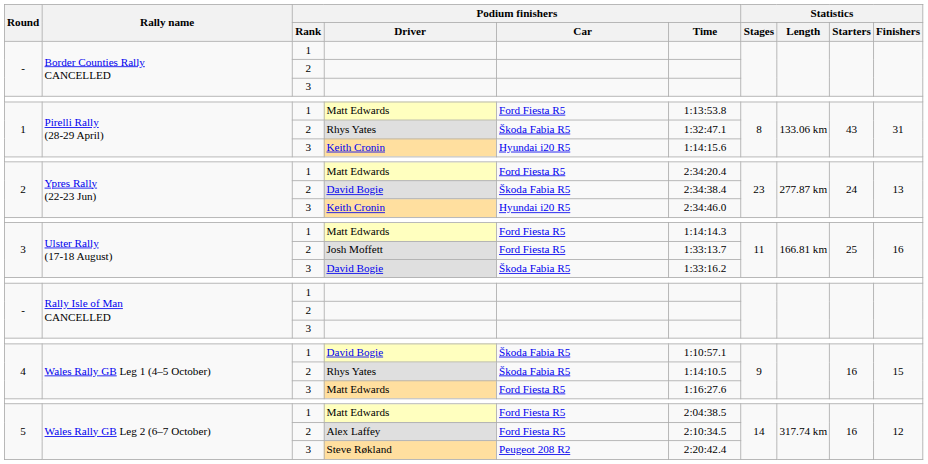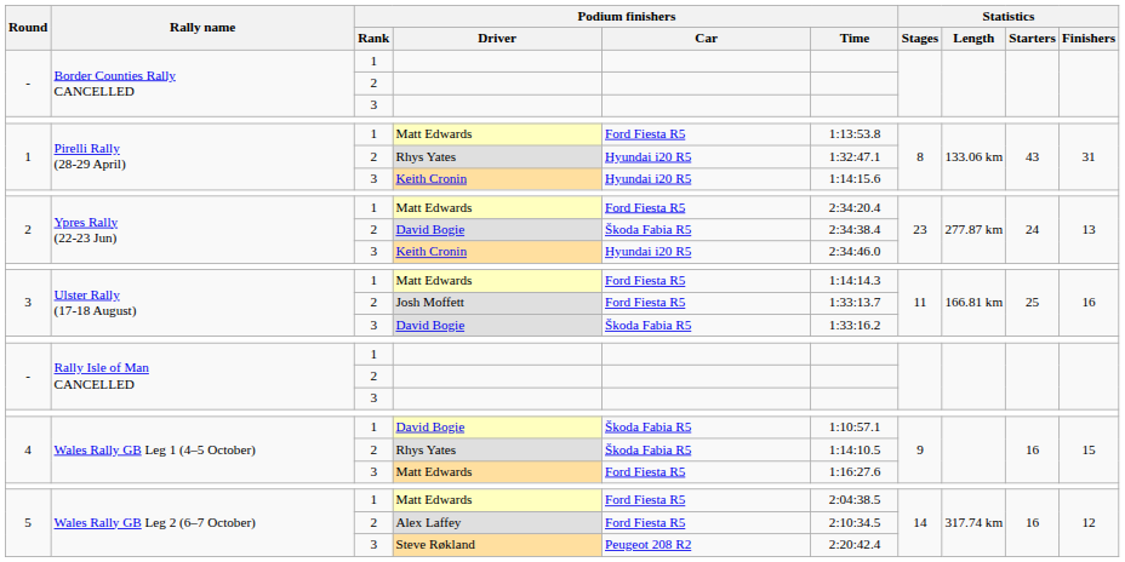 <table class="wikitable" style="font-size:85%;">
 <tr>
 <th rowspan=2>Round</th>
 <th style="width:22em" rowspan=2>Rally name</th>
 <th colspan=4>Podium finishers</th>
 <th colspan=4>Statistics</th>
 </tr>
 <tr>
 <th>Rank</th>
 <th style="width:15em">Driver</th>
 <th style="width:15em">Car</th>
 <th style="width:6em">Time</th>
 <th>Stages</th>
 <th>Length</th>
 <th>Starters</th>
 <th>Finishers</th>
 </tr>
 <tr>
 <td rowspan="3" style="text-align:center;">-</td>
 <td rowspan=3> <a href='#'>Border Counties Rally</a><br>CANCELLED</td>
 <td align=center>1</td>
 <td></td>
 <td></td>
 <td align=center></td>
 <td rowspan="3" style="text-align:center;"></td>
 <td rowspan="3" style="text-align:center;"></td>
 <td rowspan="3" style="text-align:center;"></td>
 <td rowspan="3" style="text-align:center;"></td>
 </tr>
 <tr>
 <td align=center>2</td>
 <td></td>
 <td></td>
 <td align=center></td>
 </tr>
 <tr>
 <td align=center>3</td>
 <td></td>
 <td></td>
 <td align=center></td>
 </tr>
 <tr style="background:white;">
 <td colspan="10"></td>
 </tr>
 <tr>
 <td rowspan="3" style="text-align:center;">1</td>
 <td rowspan=3> <a href='#'>Pirelli Rally</a><br>(28-29 April)</td>
 <td align=center>1</td>
 <td style="background:#ffffbf;"> Matt Edwards</td>
 <td><a href='#'>Ford Fiesta R5</a></td>
 <td align=center>1:13:53.8</td>
 <td rowspan="3" style="text-align:center;">8</td>
 <td rowspan="3" style="text-align:center;">133.06 km</td>
 <td rowspan="3" style="text-align:center;">43</td>
 <td rowspan="3" style="text-align:center;">31</td>
 </tr>
 <tr>
 <td align=center>2</td>
 <td style="background:#dfdfdf;"> Rhys Yates</td>
-<td><a href='#'>Škoda Fabia R5</a></td>
+<td><a href='#'>Hyundai i20 R5</a></td>
 <td align=center>1:32:47.1</td>
 </tr>
 <tr>
 <td align=center>3</td>
 <td style="background:#ffdf9f;"> <a href='#'>Keith Cronin</a></td>
 <td><a href='#'>Hyundai i20 R5</a></td>
 <td align=center>1:14:15.6</td>
 </tr>
 <tr style="background:white;">
 <td colspan="12"></td>
 </tr>
 <tr>
 <td rowspan="3" style="text-align:center;">2</td>
 <td rowspan=3> <a href='#'>Ypres Rally</a><br>(22-23 Jun)</td>
 <td align=center>1</td>
 <td style="background:#ffffbf;"> Matt Edwards</td>
 <td><a href='#'>Ford Fiesta R5</a></td>
 <td align=center>2:34:20.4</td>
 <td rowspan="3" style="text-align:center;">23</td>
 <td rowspan="3" style="text-align:center;">277.87 km</td>
 <td rowspan="3" style="text-align:center;">24</td>
 <td rowspan="3" style="text-align:center;">13</td>
 </tr>
 <tr>
 <td align=center>2</td>
 <td style="background:#dfdfdf;"> <a href='#'>David Bogie</a></td>
 <td><a href='#'>Škoda Fabia R5</a></td>
 <td align=center>2:34:38.4</td>
 </tr>
 <tr>
 <td align=center>3</td>
 <td style="background:#ffdf9f;"> <a href='#'>Keith Cronin</a></td>
 <td><a href='#'>Hyundai i20 R5</a></td>
 <td align=center>2:34:46.0</td>
 </tr>
 <tr style="background:white;">
 <td colspan="12"></td>
 </tr>
 <tr>
 <td rowspan="3" style="text-align:center;">3</td>
 <td rowspan=3> <a href='#'>Ulster Rally</a><br>(17-18 August)</td>
 <td align=center>1</td>
 <td style="background:#ffffbf;"> Matt Edwards</td>
 <td><a href='#'>Ford Fiesta R5</a></td>
 <td align=center>1:14:14.3</td>
 <td rowspan="3" style="text-align:center;">11</td>
 <td rowspan="3" style="text-align:center;">166.81 km</td>
 <td rowspan="3" style="text-align:center;">25</td>
 <td rowspan="3" style="text-align:center;">16</td>
 </tr>
 <tr>
 <td align=center>2</td>
 <td style="background:#dfdfdf;"> Josh Moffett</td>
 <td><a href='#'>Ford Fiesta R5</a></td>
 <td align=center>1:33:13.7</td>
 </tr>
 <tr>
 <td align=center>3</td>
 <td style="background:#dfdfdf;"> <a href='#'>David Bogie</a></td>
 <td><a href='#'>Škoda Fabia R5</a></td>
 <td align=center>1:33:16.2</td>
 </tr>
 <tr style="background:white;">
 <td colspan="12"></td>
 </tr>
 <tr>
 <td rowspan="3" style="text-align:center;">-</td>
 <td rowspan=3> <a href='#'>Rally Isle of Man</a><br>CANCELLED</td>
 <td align=center>1</td>
 <td></td>
 <td></td>
 <td align=center></td>
 <td rowspan="3" style="text-align:center;"></td>
 <td rowspan="3" style="text-align:center;"></td>
 <td rowspan="3" style="text-align:center;"></td>
 <td rowspan="3" style="text-align:center;"></td>
 </tr>
 <tr>
 <td align=center>2</td>
 <td></td>
 <td></td>
 <td align=center></td>
 </tr>
 <tr>
 <td align=center>3</td>
 <td></td>
 <td></td>
 <td align=center></td>
 </tr>
 <tr style="background:white;">
 <td colspan="12"></td>
 </tr>
 <tr>
 <td rowspan="3" style="text-align:center;">4</td>
 <td rowspan=3> <a href='#'>Wales Rally GB</a> Leg 1 (4–5 October)</td>
 <td align=center>1</td>
 <td style="background:#ffffbf;"> <a href='#'>David Bogie</a></td>
 <td><a href='#'>Škoda Fabia R5</a></td>
 <td align=center>1:10:57.1</td>
 <td rowspan="3" style="text-align:center;">9</td>
 <td rowspan="3" style="text-align:center;"></td>
 <td rowspan="3" style="text-align:center;">16</td>
 <td rowspan="3" style="text-align:center;">15</td>
 </tr>
 <tr>
 <td align=center>2</td>
 <td style="background:#dfdfdf;"> Rhys Yates</td>
 <td><a href='#'>Škoda Fabia R5</a></td>
 <td align=center>1:14:10.5</td>
 </tr>
 <tr>
 <td align=center>3</td>
 <td style="background:#ffdf9f;"> Matt Edwards</td>
 <td><a href='#'>Ford Fiesta R5</a></td>
 <td align=center>1:16:27.6</td>
 </tr>
 <tr style="background:white;">
 <td colspan="12"></td>
 </tr>
 <tr>
 <td rowspan="3" style="text-align:center;">5</td>
 <td rowspan=3> <a href='#'>Wales Rally GB</a> Leg 2 (6–7 October)</td>
 <td align=center>1</td>
 <td style="background:#ffffbf;"> Matt Edwards</td>
 <td><a href='#'>Ford Fiesta R5</a></td>
 <td align=center>2:04:38.5</td>
 <td rowspan="3" style="text-align:center;">14</td>
 <td rowspan="3" style="text-align:center;">317.74 km</td>
 <td rowspan="3" style="text-align:center;">16</td>
 <td rowspan="3" style="text-align:center;">12</td>
 </tr>
 <tr>
 <td align=center>2</td>
 <td style="background:#dfdfdf;"> Alex Laffey</td>
 <td><a href='#'>Ford Fiesta R5</a></td>
 <td align=center>2:10:34.5</td>
 </tr>
 <tr>
 <td align=center>3</td>
 <td style="background:#ffdf9f;"> 	Steve Røkland</td>
 <td><a href='#'>Peugeot 208 R2</a></td>
 <td align=center>2:20:42.4</td>
 </tr>
 </table>
